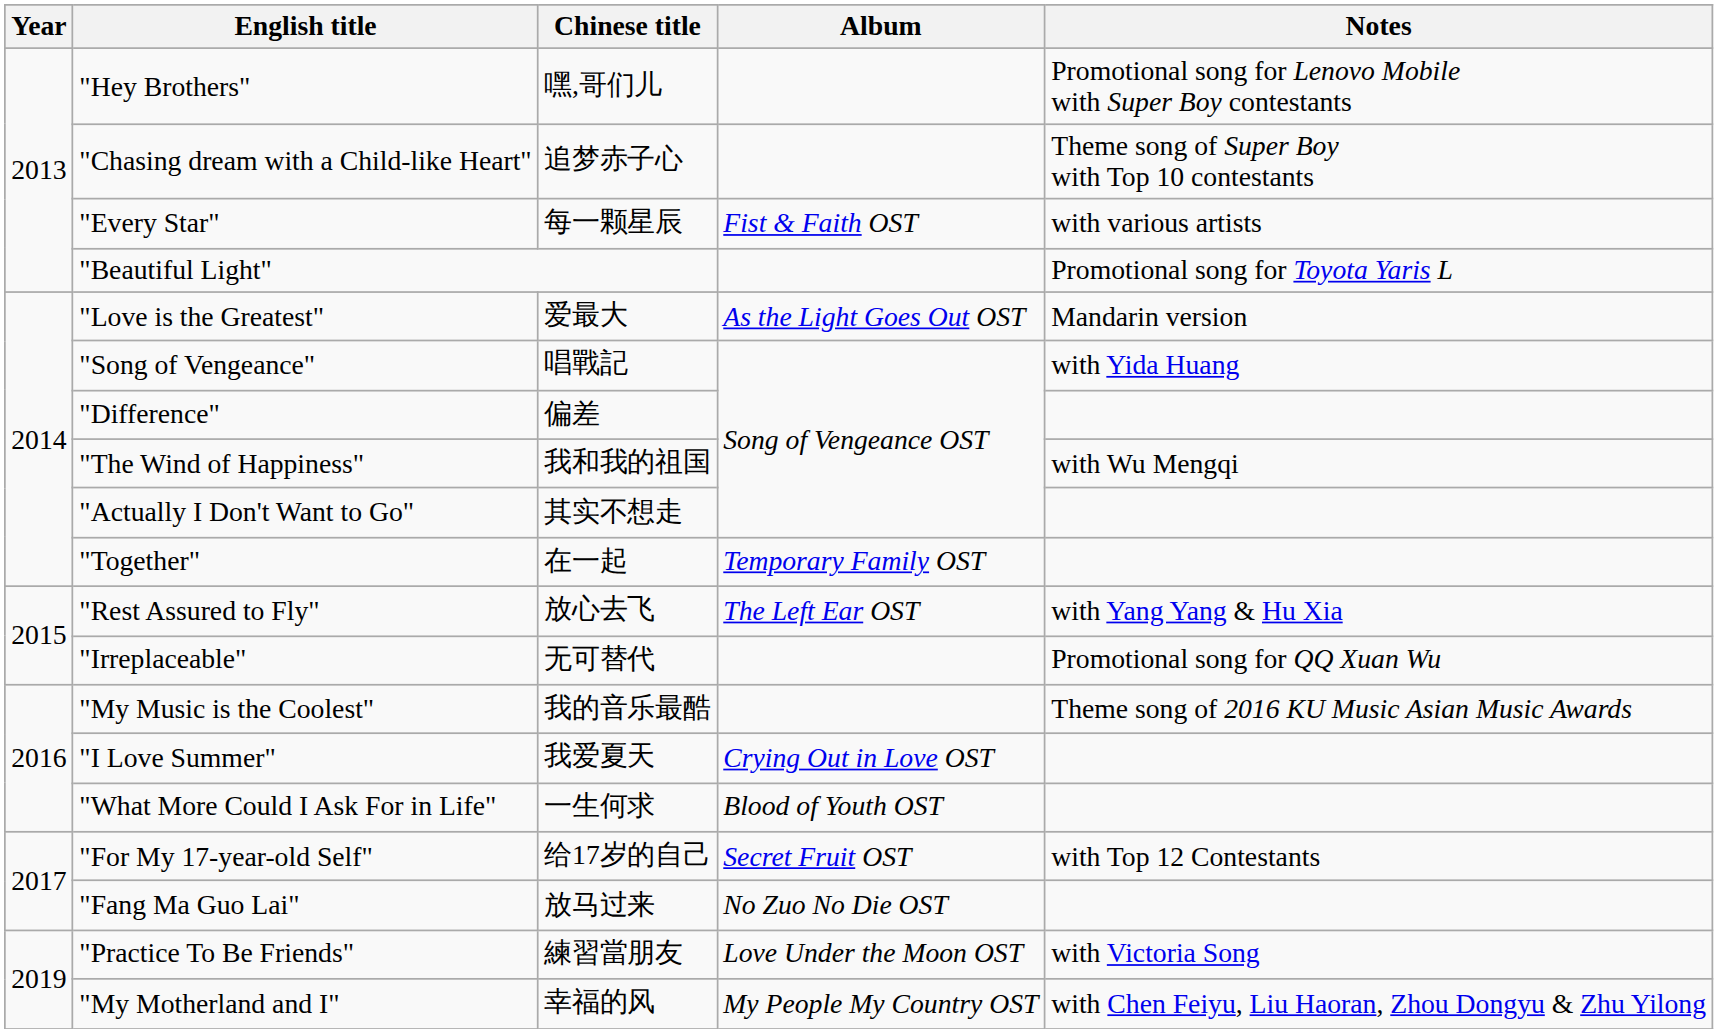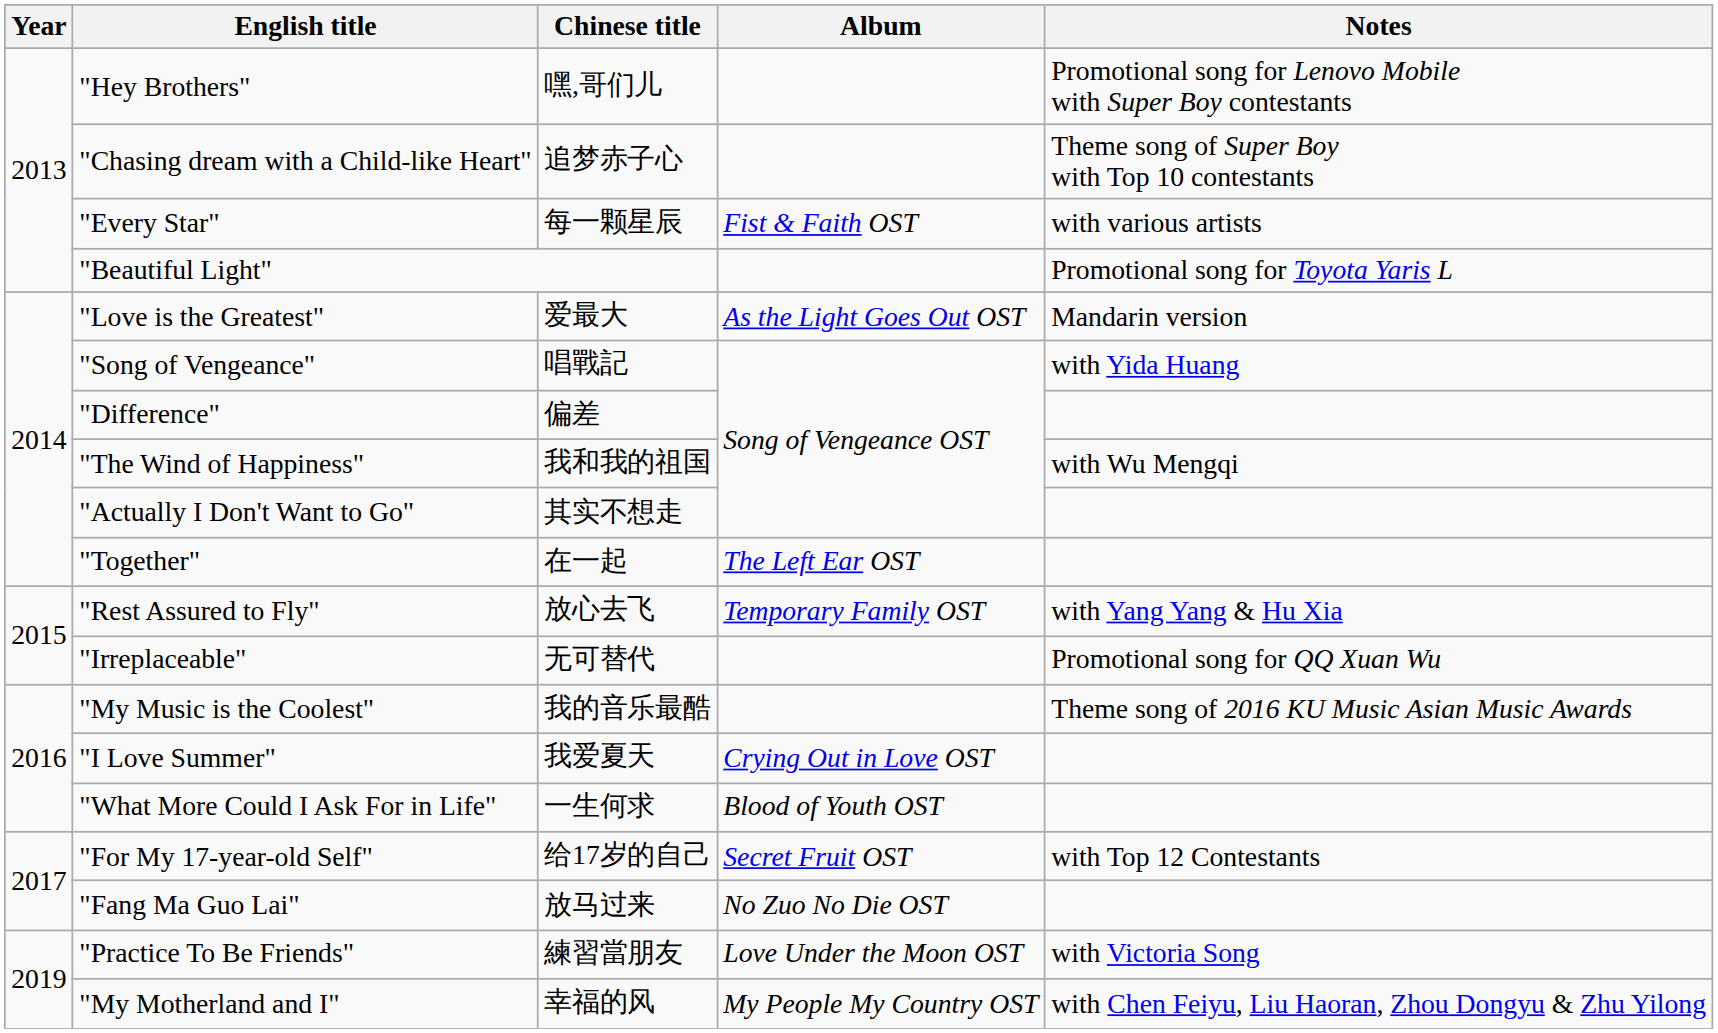 <table class="wikitable sortable">
 <tr>
 <th>Year</th>
 <th>English title</th>
 <th>Chinese title</th>
 <th>Album</th>
 <th class="unsortable">Notes</th>
 </tr>
 <tr>
 <td rowspan=4>2013</td>
 <td>"Hey Brothers"</td>
 <td>嘿,哥们儿</td>
 <td></td>
 <td>Promotional song for <em>Lenovo Mobile</em><br>with <em>Super Boy</em> contestants</td>
 </tr>
 <tr>
 <td>"Chasing dream with a Child-like Heart"</td>
 <td>追梦赤子心</td>
 <td></td>
 <td>Theme song of <em>Super Boy</em><br>with Top 10 contestants</td>
 </tr>
 <tr>
 <td>"Every Star"</td>
 <td>每一颗星辰</td>
 <td><em><a href='#'>Fist & Faith</a> OST</em></td>
 <td>with various artists</td>
 </tr>
 <tr>
 <td colspan=2>"Beautiful Light"</td>
 <td></td>
 <td>Promotional song for <em><a href='#'>Toyota Yaris</a> L</em></td>
 </tr>
 <tr>
 <td rowspan=6>2014</td>
 <td>"Love is the Greatest"</td>
 <td>爱最大</td>
 <td><em><a href='#'>As the Light Goes Out</a> OST </em></td>
 <td>Mandarin version</td>
 </tr>
 <tr>
 <td>"Song of Vengeance"</td>
 <td>唱戰記</td>
 <td rowspan=4><em>Song of Vengeance OST </em></td>
 <td>with <a href='#'>Yida Huang</a></td>
 </tr>
 <tr>
 <td>"Difference"</td>
 <td>偏差</td>
 <td></td>
 </tr>
 <tr>
 <td>"The Wind of Happiness"</td>
 <td>我和我的祖国</td>
 <td>with Wu Mengqi</td>
 </tr>
 <tr>
 <td>"Actually I Don't Want to Go"</td>
 <td>其实不想走</td>
 <td></td>
 </tr>
 <tr>
 <td>"Together"</td>
 <td>在一起</td>
-<td><em><a href='#'>Temporary Family</a> OST</em></td>
+<td><em><a href='#'>The Left Ear</a> OST</em></td>
 <td></td>
 </tr>
 <tr>
 <td rowspan=2>2015</td>
 <td>"Rest Assured to Fly"</td>
 <td>放心去飞</td>
-<td><em><a href='#'>The Left Ear</a> OST</em></td>
+<td><em><a href='#'>Temporary Family</a> OST</em></td>
 <td>with <a href='#'>Yang Yang</a> & <a href='#'>Hu Xia</a></td>
 </tr>
 <tr>
 <td>"Irreplaceable"</td>
 <td>无可替代</td>
 <td></td>
 <td>Promotional song for <em>QQ Xuan Wu</em></td>
 </tr>
 <tr>
 <td rowspan=3>2016</td>
 <td>"My Music is the Coolest"</td>
 <td>我的音乐最酷</td>
 <td></td>
 <td>Theme song of <em>2016 KU Music Asian Music Awards</em></td>
 </tr>
 <tr>
 <td>"I Love Summer"</td>
 <td>我爱夏天</td>
 <td><em><a href='#'>Crying Out in Love</a> OST </em></td>
 <td></td>
 </tr>
 <tr>
 <td>"What More Could I Ask For in Life"</td>
 <td>一生何求</td>
 <td><em>Blood of Youth OST </em></td>
 <td></td>
 </tr>
 <tr>
 <td rowspan=2>2017</td>
 <td>"For My 17-year-old Self"</td>
 <td>给17岁的自己</td>
 <td><em><a href='#'>Secret Fruit</a> OST</em></td>
 <td>with Top 12 Contestants</td>
 </tr>
 <tr>
 <td>"Fang Ma Guo Lai"</td>
 <td>放马过来</td>
 <td><em>No Zuo No Die OST</em></td>
 <td></td>
 </tr>
 <tr>
 <td rowspan=2>2019</td>
 <td>"Practice To Be Friends"</td>
 <td>練習當朋友</td>
 <td><em>Love Under the Moon OST</em></td>
 <td>with <a href='#'>Victoria Song</a></td>
 </tr>
 <tr>
 <td>"My Motherland and I"</td>
 <td>幸福的风</td>
 <td><em>My People My Country OST</em></td>
 <td>with <a href='#'>Chen Feiyu</a>, <a href='#'>Liu Haoran</a>, <a href='#'>Zhou Dongyu</a> & <a href='#'>Zhu Yilong</a></td>
 </tr>
 </table>
